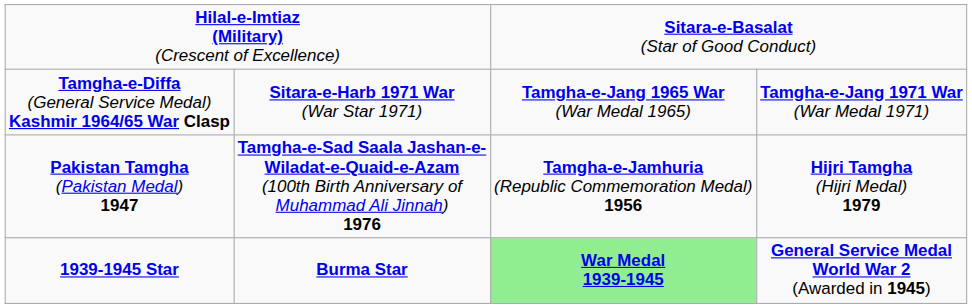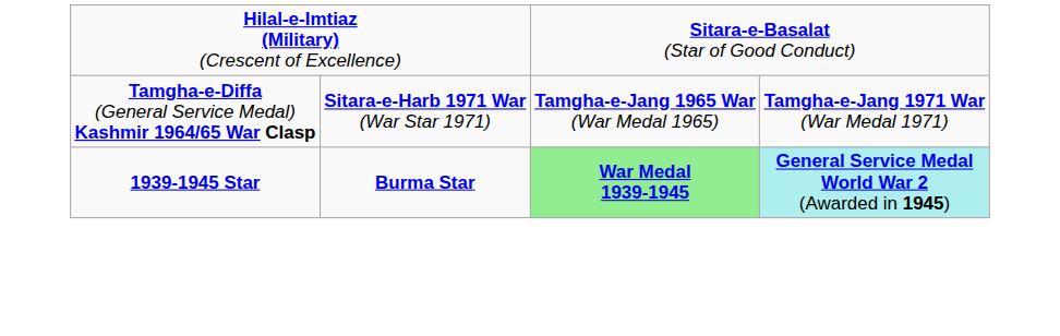 <table class="wikitable" style="margin:1em auto; text-align:center;">
 <tr>
 <td colspan="2"><a href='#'><strong>Hilal-e-Imtiaz</strong></a><br><strong><a href='#'>(Military)</a></strong><br><em>(Crescent of Excellence)</em></td>
 <td colspan="2"><strong><a href='#'>Sitara-e-Basalat</a></strong><br><em>(Star of Good Conduct)</em></td>
 </tr>
 <tr>
 <td><strong><a href='#'>Tamgha-e-Diffa</a></strong><br><em>(General Service Medal)</em><br><strong><a href='#'><u>Kashmir 1964/65 War</u></a> Clasp</strong></td>
 <td><strong><a href='#'>Sitara-e-Harb 1971 War</a></strong><br><em>(War Star 1971)</em></td>
 <td><strong><a href='#'>Tamgha-e-Jang 1965 War</a></strong><br><em>(War Medal 1965)</em></td>
 <td><strong><a href='#'>Tamgha-e-Jang 1971 War</a></strong><br><em>(War Medal 1971)</em></td>
 </tr>
 <tr>
-<td><strong><a href='#'>Pakistan Tamgha</a></strong><br><em>(<a href='#'>Pakistan Medal</a>)</em><br><strong>1947</strong></td>
-<td><strong><a href='#'>Tamgha-e-Sad Saala Jashan-e-</a></strong><br><strong><a href='#'>Wiladat-e-Quaid-e-Azam</a></strong><br><em>(100th Birth Anniversary of</em><br><em><a href='#'>Muhammad Ali Jinnah</a>)</em><br><strong>1976</strong></td>
-<td><strong><a href='#'>Tamgha-e-Jamhuria</a></strong><br><em>(Republic Commemoration Medal)</em><br><strong>1956</strong></td>
-<td><strong><a href='#'>Hijri Tamgha</a></strong><br><em>(Hijri Medal)</em><br><strong>1979</strong></td>
-</tr>
-<tr>
 <td><strong><a href='#'>1939-1945 Star</a></strong></td>
 <td><strong><a href='#'>Burma Star</a></strong></td>
 <td style="background: lightgreen;"><a href='#'><strong>War Medal<br>1939-1945</strong></a></td>
-<td><a href='#'><strong>General Service Medal</strong></a><br><strong><a href='#'>World War 2</a></strong><br>(Awarded in <strong>1945</strong>)</td>
+<td style="background: paleturquoise;"><a href='#'><strong>General Service Medal</strong></a><br><strong><a href='#'>World War 2</a></strong><br>(Awarded in <strong>1945</strong>)</td>
 </tr>
 </table>
